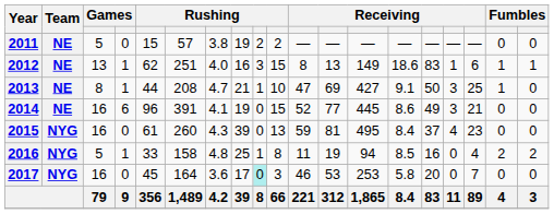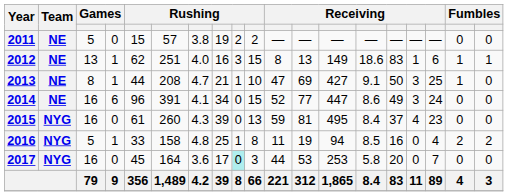 <table class="wikitable" style="text-align:center;">
 <tr>
 <th rowspan="2">Year</th>
 <th rowspan="2">Team</th>
 <th colspan="2">Games</th>
 <th colspan="6">Rushing</th>
 <th colspan="7">Receiving</th>
 <th colspan="2">Fumbles</th>
 </tr>
 <tr>
 <th></th>
 <th></th>
 <th></th>
 <th></th>
 <th></th>
 <th></th>
 <th></th>
 <th></th>
 <th></th>
 <th></th>
 <th></th>
 <th></th>
 <th></th>
 <th></th>
 <th></th>
 <th></th>
 <th></th>
 </tr>
 <tr>
 <th><a href='#'>2011</a></th>
 <th><a href='#'>NE</a></th>
 <td>5</td>
 <td>0</td>
 <td>15</td>
 <td>57</td>
 <td>3.8</td>
 <td>19</td>
 <td>2</td>
 <td>2</td>
 <td>—</td>
 <td>—</td>
 <td>—</td>
 <td>—</td>
 <td>—</td>
 <td>—</td>
 <td>—</td>
 <td>0</td>
 <td>0</td>
 </tr>
 <tr>
 <th><a href='#'>2012</a></th>
 <th><a href='#'>NE</a></th>
 <td>13</td>
 <td>1</td>
 <td>62</td>
 <td>251</td>
 <td>4.0</td>
 <td>16</td>
 <td>3</td>
 <td>15</td>
 <td>8</td>
 <td>13</td>
 <td>149</td>
 <td>18.6</td>
 <td>83</td>
 <td>1</td>
 <td>6</td>
 <td>1</td>
 <td>1</td>
 </tr>
 <tr>
 <th><a href='#'>2013</a></th>
 <th><a href='#'>NE</a></th>
 <td>8</td>
 <td>1</td>
 <td>44</td>
 <td>208</td>
 <td>4.7</td>
 <td>21</td>
 <td>1</td>
 <td>10</td>
 <td>47</td>
 <td>69</td>
 <td>427</td>
 <td>9.1</td>
 <td>50</td>
 <td>3</td>
 <td>25</td>
 <td>1</td>
 <td>0</td>
 </tr>
 <tr>
 <th><a href='#'>2014</a></th>
 <th><a href='#'>NE</a></th>
 <td>16</td>
 <td>6</td>
 <td>96</td>
 <td>391</td>
 <td>4.1</td>
-<td>19</td>
+<td>34</td>
 <td>0</td>
 <td>15</td>
 <td>52</td>
 <td>77</td>
-<td>445</td>
+<td>447</td>
 <td>8.6</td>
 <td>49</td>
 <td>3</td>
-<td>21</td>
+<td>24</td>
 <td>0</td>
 <td>0</td>
 </tr>
 <tr>
 <th><a href='#'>2015</a></th>
 <th><a href='#'>NYG</a></th>
 <td>16</td>
 <td>0</td>
 <td>61</td>
 <td>260</td>
 <td>4.3</td>
 <td>39</td>
 <td>0</td>
 <td>13</td>
 <td>59</td>
 <td>81</td>
 <td>495</td>
 <td>8.4</td>
 <td>37</td>
 <td>4</td>
 <td>23</td>
 <td>0</td>
 <td>0</td>
 </tr>
 <tr>
 <th><a href='#'>2016</a></th>
 <th><a href='#'>NYG</a></th>
 <td>5</td>
 <td>1</td>
 <td>33</td>
 <td>158</td>
 <td>4.8</td>
 <td>25</td>
 <td>1</td>
 <td>8</td>
 <td>11</td>
 <td>19</td>
 <td>94</td>
 <td>8.5</td>
 <td>16</td>
 <td>0</td>
 <td>4</td>
 <td>2</td>
 <td>2</td>
 </tr>
 <tr>
 <th><a href='#'>2017</a></th>
 <th><a href='#'>NYG</a></th>
 <td>16</td>
 <td>0</td>
 <td>45</td>
 <td>164</td>
 <td>3.6</td>
 <td>17</td>
 <td style="background: paleturquoise;">0</td>
 <td>3</td>
-<td>46</td>
+<td>44</td>
 <td>53</td>
 <td>253</td>
 <td>5.8</td>
 <td>20</td>
 <td>0</td>
 <td>7</td>
 <td>0</td>
 <td>0</td>
 </tr>
 <tr>
 <th colspan="2"></th>
 <th>79</th>
 <th>9</th>
 <th>356</th>
 <th>1,489</th>
 <th>4.2</th>
 <th>39</th>
 <th>8</th>
 <th>66</th>
 <th>221</th>
 <th>312</th>
 <th>1,865</th>
 <th>8.4</th>
 <th>83</th>
 <th>11</th>
 <th>89</th>
 <th>4</th>
 <th>3</th>
 </tr>
 <tr>
 </tr>
 </table>
